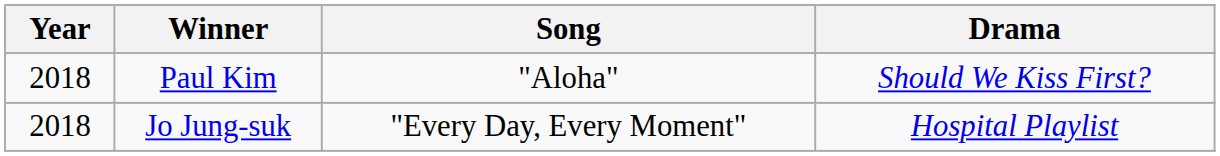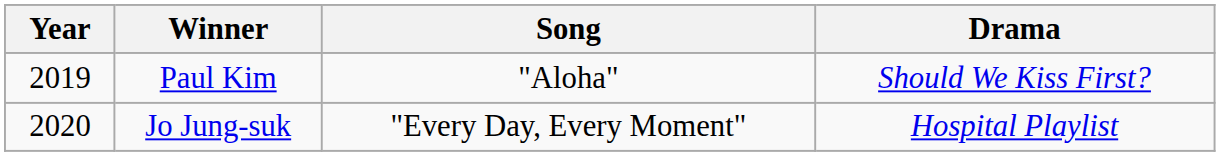 <table class="wikitable" style="text-align: center">
 <tr>
 <th width="50">Year</th>
 <th width="100">Winner</th>
 <th width="250">Song</th>
 <th width="200">Drama</th>
 </tr>
 <tr>
-<td>2018</td>
+<td>2019</td>
 <td><a href='#'>Paul Kim</a></td>
 <td>"Aloha"</td>
 <td><em><a href='#'>Should We Kiss First?</a></em></td>
 </tr>
 <tr>
-<td>2018</td>
+<td>2020</td>
 <td><a href='#'>Jo Jung-suk</a></td>
 <td>"Every Day, Every Moment"</td>
 <td><em><a href='#'>Hospital Playlist</a></em></td>
 </tr>
 </table>
